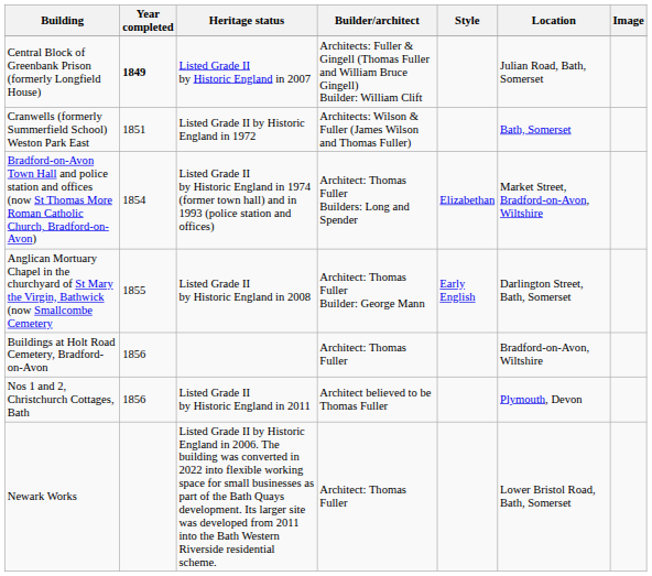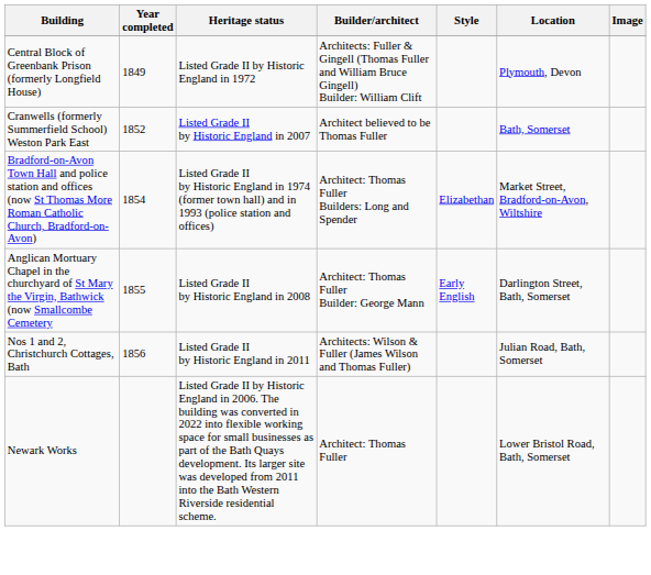 <table class="wikitable" style="margin:1em auto;">
 <tr>
 <th width=20%>Building</th>
 <th width=5%>Year completed</th>
 <th width=25%>Heritage status</th>
 <th width=20%>Builder/architect</th>
 <th width=5%>Style</th>
 <th width=20%>Location</th>
 <th width=5%>Image</th>
 </tr>
 <tr>
 </tr>
 <tr>
 <td>Central Block of Greenbank Prison (formerly Longfield House)</td>
-<td><strong>1849</strong></td>
-<td><a href='#'>Listed Grade II</a><br> by <a href='#'>Historic England</a> in 2007</td>
+<td>1849</td>
+<td>Listed Grade II by Historic England in 1972</td>
 <td>Architects: Fuller & Gingell (Thomas Fuller and William Bruce Gingell)<br> Builder: William Clift</td>
 <td></td>
-<td>Julian Road, Bath, Somerset</td>
+<td><a href='#'> Plymouth</a>, Devon</td>
 <td></td>
 </tr>
 <tr>
 <td>Cranwells (formerly Summerfield School)  Weston Park East</td>
-<td>1851</td>
-<td>Listed Grade II by Historic England in 1972</td>
-<td>Architects: Wilson & Fuller (James Wilson and Thomas Fuller)</td>
+<td>1852</td>
+<td><a href='#'>Listed Grade II</a><br> by <a href='#'>Historic England</a> in 2007</td>
+<td>Architect believed to be Thomas Fuller</td>
 <td></td>
 <td><a href='#'>Bath, Somerset</a></td>
 <td></td>
 </tr>
 <tr>
 <td><a href='#'>Bradford-on-Avon Town Hall</a> and police station and offices (now <a href='#'>St Thomas More Roman Catholic Church, Bradford-on-Avon</a>)</td>
 <td>1854</td>
 <td>Listed Grade II<br> by Historic England in 1974 (former town hall) and in 1993 (police station and offices)</td>
 <td>Architect: Thomas Fuller<br> Builders: Long and Spender</td>
 <td><a href='#'>Elizabethan</a></td>
 <td>Market Street, <a href='#'>Bradford-on-Avon</a>, <a href='#'>Wiltshire</a></td>
 <td></td>
 </tr>
 <tr>
 <td>Anglican Mortuary Chapel in the churchyard of <a href='#'>St Mary the Virgin, Bathwick</a> (now <a href='#'>Smallcombe Cemetery</a></td>
 <td>1855</td>
 <td>Listed Grade II<br> by Historic England in 2008</td>
 <td>Architect: Thomas Fuller<br>Builder: George Mann</td>
 <td><a href='#'>Early English</a></td>
 <td>Darlington Street, Bath, Somerset</td>
 <td></td>
 </tr>
 <tr>
-<td>Buildings at Holt Road Cemetery, Bradford-on-Avon</td>
-<td>1856</td>
-<td></td>
-<td>Architect: Thomas Fuller</td>
-<td></td>
-<td>Bradford-on-Avon, Wiltshire</td>
-<td></td>
-</tr>
-<tr>
 <td>Nos 1 and 2, Christchurch Cottages, Bath</td>
 <td>1856</td>
 <td>Listed Grade II<br> by Historic England in 2011</td>
-<td>Architect believed to be Thomas Fuller</td>
+<td>Architects: Wilson & Fuller (James Wilson and Thomas Fuller)</td>
 <td></td>
-<td><a href='#'> Plymouth</a>, Devon</td>
+<td>Julian Road, Bath, Somerset</td>
 <td></td>
 </tr>
 <tr>
 <td>Newark Works</td>
 <td></td>
 <td>Listed Grade II by Historic England in 2006. The building was converted in 2022 into flexible working space for small businesses as part of the Bath Quays development. Its larger site was developed from 2011 into the Bath Western Riverside residential scheme.</td>
 <td>Architect: Thomas Fuller</td>
 <td></td>
 <td>Lower Bristol Road, Bath, Somerset</td>
 <td></td>
 </tr>
 </table>
